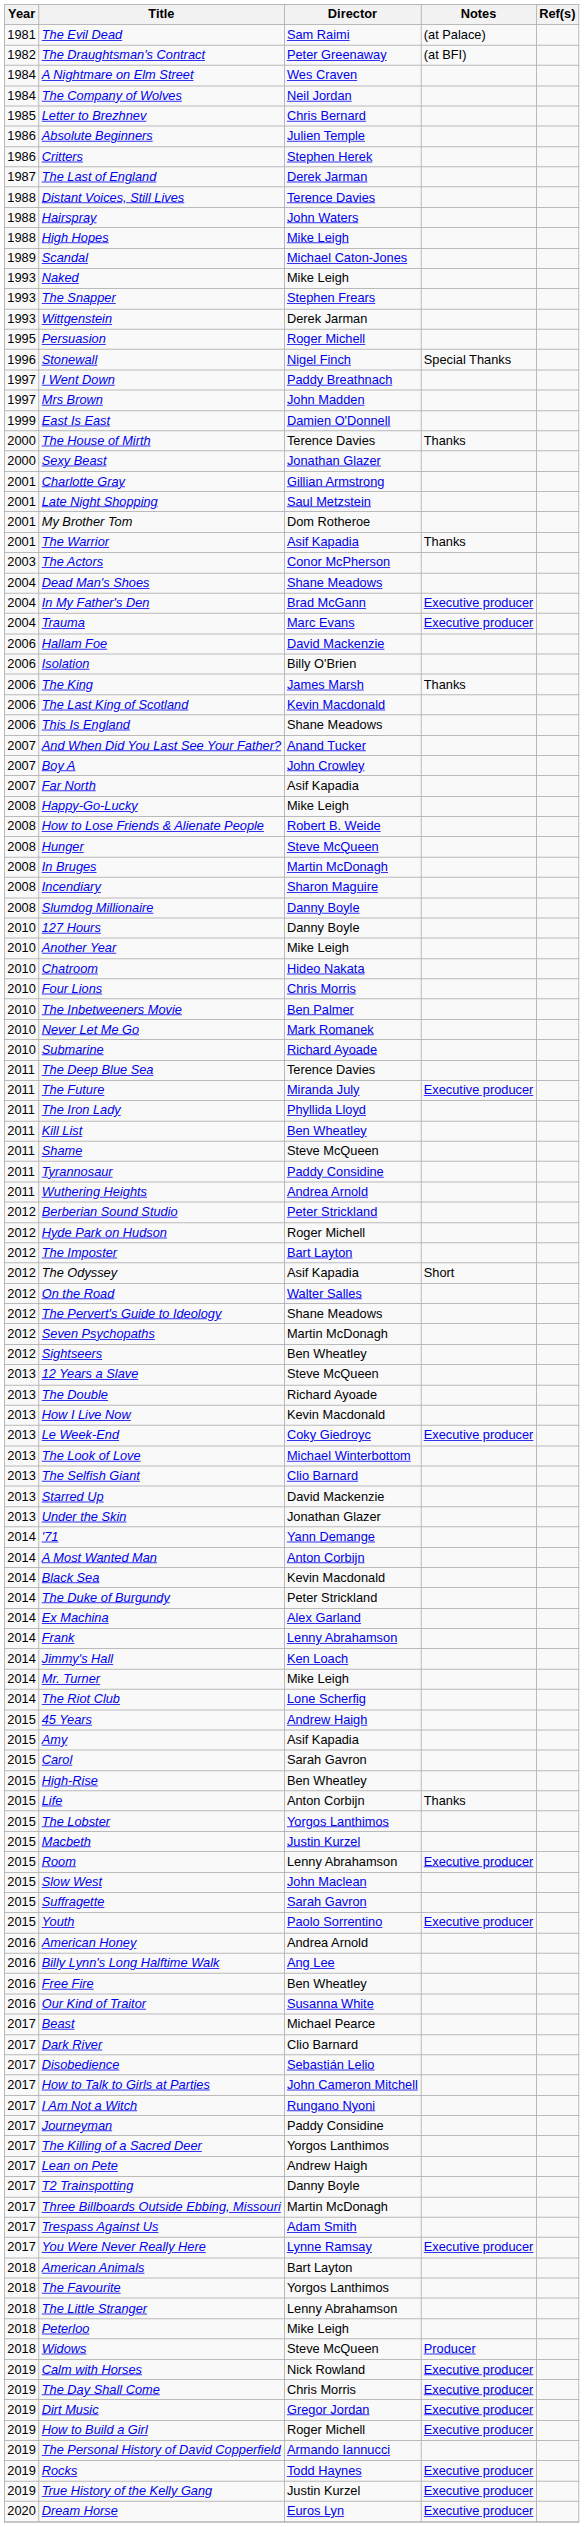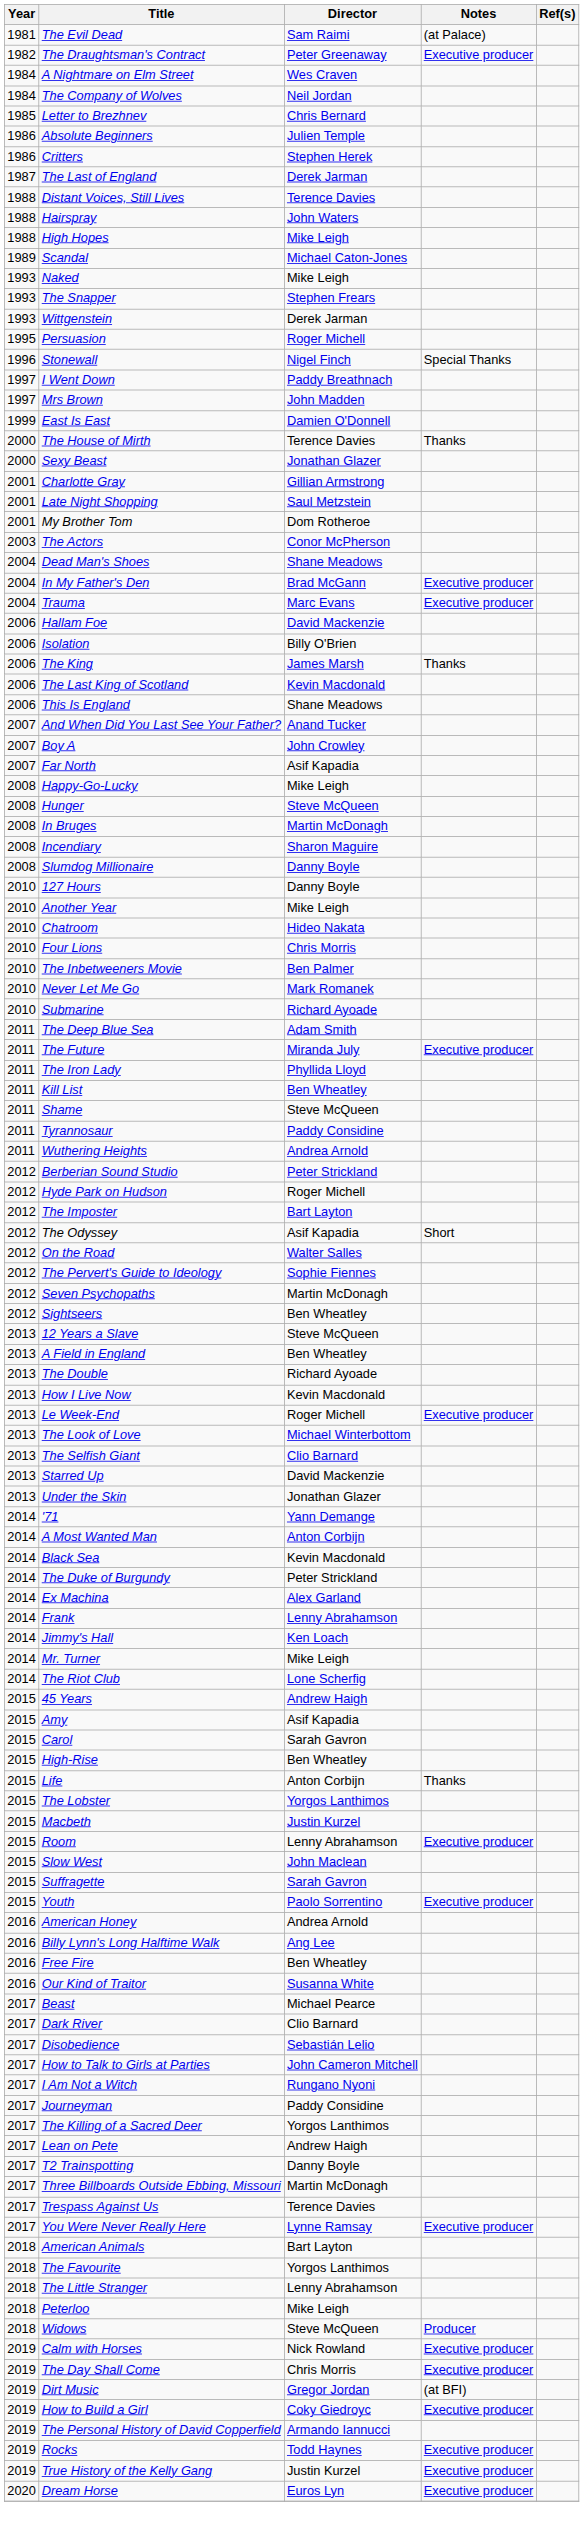 <table class="wikitable sortable">
 <tr>
 <th>Year</th>
 <th>Title</th>
 <th>Director</th>
 <th class=unsortable>Notes</th>
 <th class=unsortable>Ref(s)</th>
 </tr>
 <tr>
 <td>1981</td>
 <td><em><a href='#'>The Evil Dead</a></em></td>
 <td><a href='#'>Sam Raimi</a></td>
 <td>(at Palace)</td>
 <td></td>
 </tr>
 <tr>
 <td>1982</td>
 <td><em><a href='#'>The Draughtsman's Contract</a></em></td>
 <td><a href='#'>Peter Greenaway</a></td>
-<td>(at BFI)</td>
+<td><a href='#'>Executive producer</a></td>
 <td></td>
 </tr>
 <tr>
 <td>1984</td>
 <td><em><a href='#'>A Nightmare on Elm Street</a></em></td>
 <td><a href='#'>Wes Craven</a></td>
 <td></td>
 <td></td>
 </tr>
 <tr>
 <td>1984</td>
 <td><em><a href='#'>The Company of Wolves</a></em></td>
 <td><a href='#'>Neil Jordan</a></td>
 <td></td>
 <td></td>
 </tr>
 <tr>
 <td>1985</td>
 <td><em><a href='#'>Letter to Brezhnev</a></em></td>
 <td><a href='#'>Chris Bernard</a></td>
 <td></td>
 <td></td>
 </tr>
 <tr>
 <td>1986</td>
 <td><em><a href='#'>Absolute Beginners</a></em></td>
 <td><a href='#'>Julien Temple</a></td>
 <td></td>
 <td></td>
 </tr>
 <tr>
 <td>1986</td>
 <td><em><a href='#'>Critters</a></em></td>
 <td><a href='#'>Stephen Herek</a></td>
 <td></td>
 <td></td>
 </tr>
 <tr>
 <td>1987</td>
 <td><em><a href='#'>The Last of England</a></em></td>
 <td><a href='#'>Derek Jarman</a></td>
 <td></td>
 <td></td>
 </tr>
 <tr>
 <td>1988</td>
 <td><em><a href='#'>Distant Voices, Still Lives</a></em></td>
 <td><a href='#'>Terence Davies</a></td>
 <td></td>
 <td></td>
 </tr>
 <tr>
 <td>1988</td>
 <td><em><a href='#'>Hairspray</a></em></td>
 <td><a href='#'>John Waters</a></td>
 <td></td>
 <td></td>
 </tr>
 <tr>
 <td>1988</td>
 <td><em><a href='#'>High Hopes</a></em></td>
 <td><a href='#'>Mike Leigh</a></td>
 <td></td>
 <td></td>
 </tr>
 <tr>
 <td>1989</td>
 <td><em><a href='#'>Scandal</a></em></td>
 <td><a href='#'>Michael Caton-Jones</a></td>
 <td></td>
 <td></td>
 </tr>
 <tr>
 <td>1993</td>
 <td><em><a href='#'>Naked</a></em></td>
 <td>Mike Leigh</td>
 <td></td>
 <td></td>
 </tr>
 <tr>
 <td>1993</td>
 <td><em><a href='#'>The Snapper</a></em></td>
 <td><a href='#'>Stephen Frears</a></td>
 <td></td>
 <td></td>
 </tr>
 <tr>
 <td>1993</td>
 <td><em><a href='#'>Wittgenstein</a></em></td>
 <td>Derek Jarman</td>
 <td></td>
 <td></td>
 </tr>
 <tr>
 <td>1995</td>
 <td><em><a href='#'>Persuasion</a></em></td>
 <td><a href='#'>Roger Michell</a></td>
 <td></td>
 <td></td>
 </tr>
 <tr>
 <td>1996</td>
 <td><em><a href='#'>Stonewall</a></em></td>
 <td><a href='#'>Nigel Finch</a></td>
 <td>Special Thanks</td>
 <td></td>
 </tr>
 <tr>
 <td>1997</td>
 <td><em><a href='#'>I Went Down</a></em></td>
 <td><a href='#'>Paddy Breathnach</a></td>
 <td></td>
 <td></td>
 </tr>
 <tr>
 <td>1997</td>
 <td><em><a href='#'>Mrs Brown</a></em></td>
 <td><a href='#'>John Madden</a></td>
 <td></td>
 <td></td>
 </tr>
 <tr>
 <td>1999</td>
 <td><em><a href='#'>East Is East</a></em></td>
 <td><a href='#'>Damien O'Donnell</a></td>
 <td></td>
 <td></td>
 </tr>
 <tr>
 <td>2000</td>
 <td><em><a href='#'>The House of Mirth</a></em></td>
 <td>Terence Davies</td>
 <td>Thanks</td>
 <td></td>
 </tr>
 <tr>
 <td>2000</td>
 <td><em><a href='#'>Sexy Beast</a></em></td>
 <td><a href='#'>Jonathan Glazer</a></td>
 <td></td>
 <td></td>
 </tr>
 <tr>
 <td>2001</td>
 <td><em><a href='#'>Charlotte Gray</a></em></td>
 <td><a href='#'>Gillian Armstrong</a></td>
 <td></td>
 <td></td>
 </tr>
 <tr>
 <td>2001</td>
 <td><em><a href='#'>Late Night Shopping</a></em></td>
 <td><a href='#'>Saul Metzstein</a></td>
 <td></td>
 <td></td>
 </tr>
 <tr>
 <td>2001</td>
 <td><em>My Brother Tom</em></td>
 <td>Dom Rotheroe</td>
 <td></td>
 <td></td>
 </tr>
 <tr>
-<td>2001</td>
-<td><em><a href='#'>The Warrior</a></em></td>
-<td><a href='#'>Asif Kapadia</a></td>
-<td>Thanks</td>
-<td></td>
-</tr>
-<tr>
 <td>2003</td>
 <td><em><a href='#'>The Actors</a></em></td>
 <td><a href='#'>Conor McPherson</a></td>
 <td></td>
 <td></td>
 </tr>
 <tr>
 <td>2004</td>
 <td><em><a href='#'>Dead Man's Shoes</a></em></td>
 <td><a href='#'>Shane Meadows</a></td>
 <td></td>
 <td></td>
 </tr>
 <tr>
 <td>2004</td>
 <td><em><a href='#'>In My Father's Den</a></em></td>
 <td><a href='#'>Brad McGann</a></td>
 <td><a href='#'>Executive producer</a></td>
 <td></td>
 </tr>
 <tr>
 <td>2004</td>
 <td><em><a href='#'>Trauma</a></em></td>
 <td><a href='#'>Marc Evans</a></td>
 <td><a href='#'>Executive producer</a></td>
 <td></td>
 </tr>
 <tr>
 <td>2006</td>
 <td><em><a href='#'>Hallam Foe</a></em></td>
 <td><a href='#'>David Mackenzie</a></td>
 <td></td>
 <td></td>
 </tr>
 <tr>
 <td>2006</td>
 <td><em><a href='#'>Isolation</a></em></td>
 <td>Billy O'Brien</td>
 <td></td>
 <td></td>
 </tr>
 <tr>
 <td>2006</td>
 <td><em><a href='#'>The King</a></em></td>
 <td><a href='#'>James Marsh</a></td>
 <td>Thanks</td>
 <td></td>
 </tr>
 <tr>
 <td>2006</td>
 <td><em><a href='#'>The Last King of Scotland</a></em></td>
 <td><a href='#'>Kevin Macdonald</a></td>
 <td></td>
 <td></td>
 </tr>
 <tr>
 <td>2006</td>
 <td><em><a href='#'>This Is England</a></em></td>
 <td>Shane Meadows</td>
 <td></td>
 <td></td>
 </tr>
 <tr>
 <td>2007</td>
 <td><em><a href='#'>And When Did You Last See Your Father?</a></em></td>
 <td><a href='#'>Anand Tucker</a></td>
 <td></td>
 <td></td>
 </tr>
 <tr>
 <td>2007</td>
 <td><em><a href='#'>Boy A</a></em></td>
 <td><a href='#'>John Crowley</a></td>
 <td></td>
 <td></td>
 </tr>
 <tr>
 <td>2007</td>
 <td><em><a href='#'>Far North</a></em></td>
 <td>Asif Kapadia</td>
 <td></td>
 <td></td>
 </tr>
 <tr>
 <td>2008</td>
 <td><em><a href='#'>Happy-Go-Lucky</a></em></td>
 <td>Mike Leigh</td>
 <td></td>
 <td></td>
 </tr>
 <tr>
 <td>2008</td>
-<td><em><a href='#'>How to Lose Friends & Alienate People</a></em></td>
-<td><a href='#'>Robert B. Weide</a></td>
-<td></td>
-<td></td>
-</tr>
-<tr>
-<td>2008</td>
 <td><em><a href='#'>Hunger</a></em></td>
 <td><a href='#'>Steve McQueen</a></td>
 <td></td>
 <td></td>
 </tr>
 <tr>
 <td>2008</td>
 <td><em><a href='#'>In Bruges</a></em></td>
 <td><a href='#'>Martin McDonagh</a></td>
 <td></td>
 <td></td>
 </tr>
 <tr>
 <td>2008</td>
 <td><em><a href='#'>Incendiary</a></em></td>
 <td><a href='#'>Sharon Maguire</a></td>
 <td></td>
 <td></td>
 </tr>
 <tr>
 <td>2008</td>
 <td><em><a href='#'>Slumdog Millionaire</a></em></td>
 <td><a href='#'>Danny Boyle</a></td>
 <td></td>
 <td></td>
 </tr>
 <tr>
 <td>2010</td>
 <td><em><a href='#'>127 Hours</a></em></td>
 <td>Danny Boyle</td>
 <td></td>
 <td></td>
 </tr>
 <tr>
 <td>2010</td>
 <td><em><a href='#'>Another Year</a></em></td>
 <td>Mike Leigh</td>
 <td></td>
 <td></td>
 </tr>
 <tr>
 <td>2010</td>
 <td><em><a href='#'>Chatroom</a></em></td>
 <td><a href='#'>Hideo Nakata</a></td>
 <td></td>
 <td></td>
 </tr>
 <tr>
 <td>2010</td>
 <td><em><a href='#'>Four Lions</a></em></td>
 <td><a href='#'>Chris Morris</a></td>
 <td></td>
 <td></td>
 </tr>
 <tr>
 <td>2010</td>
 <td><em><a href='#'>The Inbetweeners Movie</a></em></td>
 <td><a href='#'>Ben Palmer</a></td>
 <td></td>
 <td></td>
 </tr>
 <tr>
 <td>2010</td>
 <td><em><a href='#'>Never Let Me Go</a></em></td>
 <td><a href='#'>Mark Romanek</a></td>
 <td></td>
 <td></td>
 </tr>
 <tr>
 <td>2010</td>
 <td><em><a href='#'>Submarine</a></em></td>
 <td><a href='#'>Richard Ayoade</a></td>
 <td></td>
 <td></td>
 </tr>
 <tr>
 <td>2011</td>
 <td><em><a href='#'>The Deep Blue Sea</a></em></td>
-<td>Terence Davies</td>
+<td><a href='#'>Adam Smith</a></td>
 <td></td>
 <td></td>
 </tr>
 <tr>
 <td>2011</td>
 <td><em><a href='#'>The Future</a></em></td>
 <td><a href='#'>Miranda July</a></td>
 <td><a href='#'>Executive producer</a></td>
 <td></td>
 </tr>
 <tr>
 <td>2011</td>
 <td><em><a href='#'>The Iron Lady</a></em></td>
 <td><a href='#'>Phyllida Lloyd</a></td>
 <td></td>
 <td></td>
 </tr>
 <tr>
 <td>2011</td>
 <td><em><a href='#'>Kill List</a></em></td>
 <td><a href='#'>Ben Wheatley</a></td>
 <td></td>
 <td></td>
 </tr>
 <tr>
 <td>2011</td>
 <td><em><a href='#'>Shame</a></em></td>
 <td>Steve McQueen</td>
 <td></td>
 <td></td>
 </tr>
 <tr>
 <td>2011</td>
 <td><em><a href='#'>Tyrannosaur</a></em></td>
 <td><a href='#'>Paddy Considine</a></td>
 <td></td>
 <td></td>
 </tr>
 <tr>
 <td>2011</td>
 <td><em><a href='#'>Wuthering Heights</a></em></td>
 <td><a href='#'>Andrea Arnold</a></td>
 <td></td>
 <td></td>
 </tr>
 <tr>
 <td>2012</td>
 <td><em><a href='#'>Berberian Sound Studio</a></em></td>
 <td><a href='#'>Peter Strickland</a></td>
 <td></td>
 <td></td>
 </tr>
 <tr>
 <td>2012</td>
 <td><em><a href='#'>Hyde Park on Hudson</a></em></td>
 <td>Roger Michell</td>
 <td></td>
 <td></td>
 </tr>
 <tr>
 <td>2012</td>
 <td><em><a href='#'>The Imposter</a></em></td>
 <td><a href='#'>Bart Layton</a></td>
 <td></td>
 <td></td>
 </tr>
 <tr>
 <td>2012</td>
 <td><em>The Odyssey</em></td>
 <td>Asif Kapadia</td>
 <td>Short</td>
 <td></td>
 </tr>
 <tr>
 <td>2012</td>
 <td><em><a href='#'>On the Road</a></em></td>
 <td><a href='#'>Walter Salles</a></td>
 <td></td>
 <td></td>
 </tr>
 <tr>
 <td>2012</td>
 <td><em><a href='#'>The Pervert's Guide to Ideology</a></em></td>
-<td>Shane Meadows</td>
+<td><a href='#'>Sophie Fiennes</a></td>
 <td></td>
 <td></td>
 </tr>
 <tr>
 <td>2012</td>
 <td><em><a href='#'>Seven Psychopaths</a></em></td>
 <td>Martin McDonagh</td>
 <td></td>
 <td></td>
 </tr>
 <tr>
 <td>2012</td>
 <td><em><a href='#'>Sightseers</a></em></td>
 <td>Ben Wheatley</td>
 <td></td>
 <td></td>
 </tr>
 <tr>
 <td>2013</td>
 <td><em><a href='#'>12 Years a Slave</a></em></td>
 <td>Steve McQueen</td>
 <td></td>
 <td></td>
 </tr>
 <tr>
 <td>2013</td>
+<td><em><a href='#'>A Field in England</a></em></td>
+<td>Ben Wheatley</td>
+<td></td>
+<td></td>
+</tr>
+<tr>
+<td>2013</td>
 <td><em><a href='#'>The Double</a></em></td>
 <td>Richard Ayoade</td>
 <td></td>
 <td></td>
 </tr>
 <tr>
 <td>2013</td>
 <td><em><a href='#'>How I Live Now</a></em></td>
 <td>Kevin Macdonald</td>
 <td></td>
 <td></td>
 </tr>
 <tr>
 <td>2013</td>
 <td><em><a href='#'>Le Week-End</a></em></td>
-<td><a href='#'>Coky Giedroyc</a></td>
+<td>Roger Michell</td>
 <td><a href='#'>Executive producer</a></td>
 <td></td>
 </tr>
 <tr>
 <td>2013</td>
 <td><em><a href='#'>The Look of Love</a></em></td>
 <td><a href='#'>Michael Winterbottom</a></td>
 <td></td>
 <td></td>
 </tr>
 <tr>
 <td>2013</td>
 <td><em><a href='#'>The Selfish Giant</a></em></td>
 <td><a href='#'>Clio Barnard</a></td>
 <td></td>
 <td></td>
 </tr>
 <tr>
 <td>2013</td>
 <td><em><a href='#'>Starred Up</a></em></td>
 <td>David Mackenzie</td>
 <td></td>
 <td></td>
 </tr>
 <tr>
 <td>2013</td>
 <td><em><a href='#'>Under the Skin</a></em></td>
 <td>Jonathan Glazer</td>
 <td></td>
 <td></td>
 </tr>
 <tr>
 <td>2014</td>
 <td><em><a href='#'>'71</a></em></td>
 <td><a href='#'>Yann Demange</a></td>
 <td></td>
 <td></td>
 </tr>
 <tr>
 <td>2014</td>
 <td><em><a href='#'>A Most Wanted Man</a></em></td>
 <td><a href='#'>Anton Corbijn</a></td>
 <td></td>
 <td></td>
 </tr>
 <tr>
 <td>2014</td>
 <td><em><a href='#'>Black Sea</a></em></td>
 <td>Kevin Macdonald</td>
 <td></td>
 <td></td>
 </tr>
 <tr>
 <td>2014</td>
 <td><em><a href='#'>The Duke of Burgundy</a></em></td>
 <td>Peter Strickland</td>
 <td></td>
 <td></td>
 </tr>
 <tr>
 <td>2014</td>
 <td><em><a href='#'>Ex Machina</a></em></td>
 <td><a href='#'>Alex Garland</a></td>
 <td></td>
 <td></td>
 </tr>
 <tr>
 <td>2014</td>
 <td><em><a href='#'>Frank</a></em></td>
 <td><a href='#'>Lenny Abrahamson</a></td>
 <td></td>
 <td></td>
 </tr>
 <tr>
 <td>2014</td>
 <td><em><a href='#'>Jimmy's Hall</a></em></td>
 <td><a href='#'>Ken Loach</a></td>
 <td></td>
 <td></td>
 </tr>
 <tr>
 <td>2014</td>
 <td><em><a href='#'>Mr. Turner</a></em></td>
 <td>Mike Leigh</td>
 <td></td>
 <td></td>
 </tr>
 <tr>
 <td>2014</td>
 <td><em><a href='#'>The Riot Club</a></em></td>
 <td><a href='#'>Lone Scherfig</a></td>
 <td></td>
 <td></td>
 </tr>
 <tr>
 <td>2015</td>
 <td><em><a href='#'>45 Years</a></em></td>
 <td><a href='#'>Andrew Haigh</a></td>
 <td></td>
 <td></td>
 </tr>
 <tr>
 <td>2015</td>
 <td><em><a href='#'>Amy</a></em></td>
 <td>Asif Kapadia</td>
 <td></td>
 <td></td>
 </tr>
 <tr>
 <td>2015</td>
 <td><em><a href='#'>Carol</a></em></td>
 <td>Sarah Gavron</td>
 <td></td>
 <td></td>
 </tr>
 <tr>
 <td>2015</td>
 <td><em><a href='#'>High-Rise</a></em></td>
 <td>Ben Wheatley</td>
 <td></td>
 <td></td>
 </tr>
 <tr>
 <td>2015</td>
 <td><em><a href='#'>Life</a></em></td>
 <td>Anton Corbijn</td>
 <td>Thanks</td>
 <td></td>
 </tr>
 <tr>
 <td>2015</td>
 <td><em><a href='#'>The Lobster</a></em></td>
 <td><a href='#'>Yorgos Lanthimos</a></td>
 <td></td>
 <td></td>
 </tr>
 <tr>
 <td>2015</td>
 <td><em><a href='#'>Macbeth</a></em></td>
 <td><a href='#'>Justin Kurzel</a></td>
 <td></td>
 <td></td>
 </tr>
 <tr>
 <td>2015</td>
 <td><em><a href='#'>Room</a></em></td>
 <td>Lenny Abrahamson</td>
 <td><a href='#'>Executive producer</a></td>
 <td></td>
 </tr>
 <tr>
 <td>2015</td>
 <td><em><a href='#'>Slow West</a></em></td>
 <td><a href='#'>John Maclean</a></td>
 <td></td>
 <td></td>
 </tr>
 <tr>
 <td>2015</td>
 <td><em><a href='#'>Suffragette</a></em></td>
 <td><a href='#'>Sarah Gavron</a></td>
 <td></td>
 <td></td>
 </tr>
 <tr>
 <td>2015</td>
 <td><em><a href='#'>Youth</a></em></td>
 <td><a href='#'>Paolo Sorrentino</a></td>
 <td><a href='#'>Executive producer</a></td>
 <td></td>
 </tr>
 <tr>
 <td>2016</td>
 <td><em><a href='#'>American Honey</a></em></td>
 <td>Andrea Arnold</td>
 <td></td>
 <td></td>
 </tr>
 <tr>
 <td>2016</td>
 <td><em><a href='#'>Billy Lynn's Long Halftime Walk</a></em></td>
 <td><a href='#'>Ang Lee</a></td>
 <td></td>
 <td></td>
 </tr>
 <tr>
 <td>2016</td>
 <td><em><a href='#'>Free Fire</a></em></td>
 <td>Ben Wheatley</td>
 <td></td>
 <td></td>
 </tr>
 <tr>
 <td>2016</td>
 <td><em><a href='#'>Our Kind of Traitor</a></em></td>
 <td><a href='#'>Susanna White</a></td>
 <td></td>
 <td></td>
 </tr>
 <tr>
 <td>2017</td>
 <td><em><a href='#'>Beast</a></em></td>
 <td>Michael Pearce</td>
 <td></td>
 <td></td>
 </tr>
 <tr>
 <td>2017</td>
 <td><em><a href='#'>Dark River</a></em></td>
 <td>Clio Barnard</td>
 <td></td>
 <td></td>
 </tr>
 <tr>
 <td>2017</td>
 <td><em><a href='#'>Disobedience</a></em></td>
 <td><a href='#'>Sebastián Lelio</a></td>
 <td></td>
 <td></td>
 </tr>
 <tr>
 <td>2017</td>
 <td><em><a href='#'>How to Talk to Girls at Parties</a></em></td>
 <td><a href='#'>John Cameron Mitchell</a></td>
 <td></td>
 <td></td>
 </tr>
 <tr>
 <td>2017</td>
 <td><em><a href='#'>I Am Not a Witch</a></em></td>
 <td><a href='#'>Rungano Nyoni</a></td>
 <td></td>
 <td></td>
 </tr>
 <tr>
 <td>2017</td>
 <td><em><a href='#'>Journeyman</a></em></td>
 <td>Paddy Considine</td>
 <td></td>
 <td></td>
 </tr>
 <tr>
 <td>2017</td>
 <td><em><a href='#'>The Killing of a Sacred Deer</a></em></td>
 <td>Yorgos Lanthimos</td>
 <td></td>
 <td></td>
 </tr>
 <tr>
 <td>2017</td>
 <td><em><a href='#'>Lean on Pete</a></em></td>
 <td>Andrew Haigh</td>
 <td></td>
 <td></td>
 </tr>
 <tr>
 <td>2017</td>
 <td><em><a href='#'>T2 Trainspotting</a></em></td>
 <td>Danny Boyle</td>
 <td></td>
 <td></td>
 </tr>
 <tr>
 <td>2017</td>
 <td><em><a href='#'>Three Billboards Outside Ebbing, Missouri</a></em></td>
 <td>Martin McDonagh</td>
 <td></td>
 <td></td>
 </tr>
 <tr>
 <td>2017</td>
 <td><em><a href='#'>Trespass Against Us</a></em></td>
-<td><a href='#'>Adam Smith</a></td>
+<td>Terence Davies</td>
 <td></td>
 <td></td>
 </tr>
 <tr>
 <td>2017</td>
 <td><em><a href='#'>You Were Never Really Here</a></em></td>
 <td><a href='#'>Lynne Ramsay</a></td>
 <td><a href='#'>Executive producer</a></td>
 <td></td>
 </tr>
 <tr>
 <td>2018</td>
 <td><em><a href='#'>American Animals</a></em></td>
 <td>Bart Layton</td>
 <td></td>
 <td></td>
 </tr>
 <tr>
 <td>2018</td>
 <td><em><a href='#'>The Favourite</a></em></td>
 <td>Yorgos Lanthimos</td>
 <td></td>
 <td></td>
 </tr>
 <tr>
 <td>2018</td>
 <td><em><a href='#'>The Little Stranger</a></em></td>
 <td>Lenny Abrahamson</td>
 <td></td>
 <td></td>
 </tr>
 <tr>
 <td>2018</td>
 <td><em><a href='#'>Peterloo</a></em></td>
 <td>Mike Leigh</td>
 <td></td>
 <td></td>
 </tr>
 <tr>
 <td>2018</td>
 <td><em><a href='#'>Widows</a></em></td>
 <td>Steve McQueen</td>
 <td><a href='#'>Producer</a></td>
 <td></td>
 </tr>
 <tr>
 <td>2019</td>
 <td><em><a href='#'>Calm with Horses</a></em></td>
 <td>Nick Rowland</td>
 <td><a href='#'>Executive producer</a></td>
 <td></td>
 </tr>
 <tr>
 <td>2019</td>
 <td><em><a href='#'>The Day Shall Come</a></em></td>
 <td>Chris Morris</td>
 <td><a href='#'>Executive producer</a></td>
 <td></td>
 </tr>
 <tr>
 <td>2019</td>
 <td><em><a href='#'>Dirt Music</a></em></td>
 <td><a href='#'>Gregor Jordan</a></td>
-<td><a href='#'>Executive producer</a></td>
+<td>(at BFI)</td>
 <td></td>
 </tr>
 <tr>
 <td>2019</td>
 <td><em><a href='#'>How to Build a Girl</a></em></td>
-<td>Roger Michell</td>
+<td><a href='#'>Coky Giedroyc</a></td>
 <td><a href='#'>Executive producer</a></td>
 <td></td>
 </tr>
 <tr>
 <td>2019</td>
 <td><em><a href='#'>The Personal History of David Copperfield</a></em></td>
 <td><a href='#'>Armando Iannucci</a></td>
 <td></td>
 <td></td>
 </tr>
 <tr>
 <td>2019</td>
 <td><em><a href='#'>Rocks</a></em></td>
 <td><a href='#'>Todd Haynes</a></td>
 <td><a href='#'>Executive producer</a></td>
 <td></td>
 </tr>
 <tr>
 <td>2019</td>
 <td><em><a href='#'>True History of the Kelly Gang</a></em></td>
 <td>Justin Kurzel</td>
 <td><a href='#'>Executive producer</a></td>
 <td></td>
 </tr>
 <tr>
 <td>2020</td>
 <td><em><a href='#'>Dream Horse</a></em></td>
 <td><a href='#'>Euros Lyn</a></td>
 <td><a href='#'>Executive producer</a></td>
 <td></td>
 </tr>
 <tr>
 </tr>
 </table>
